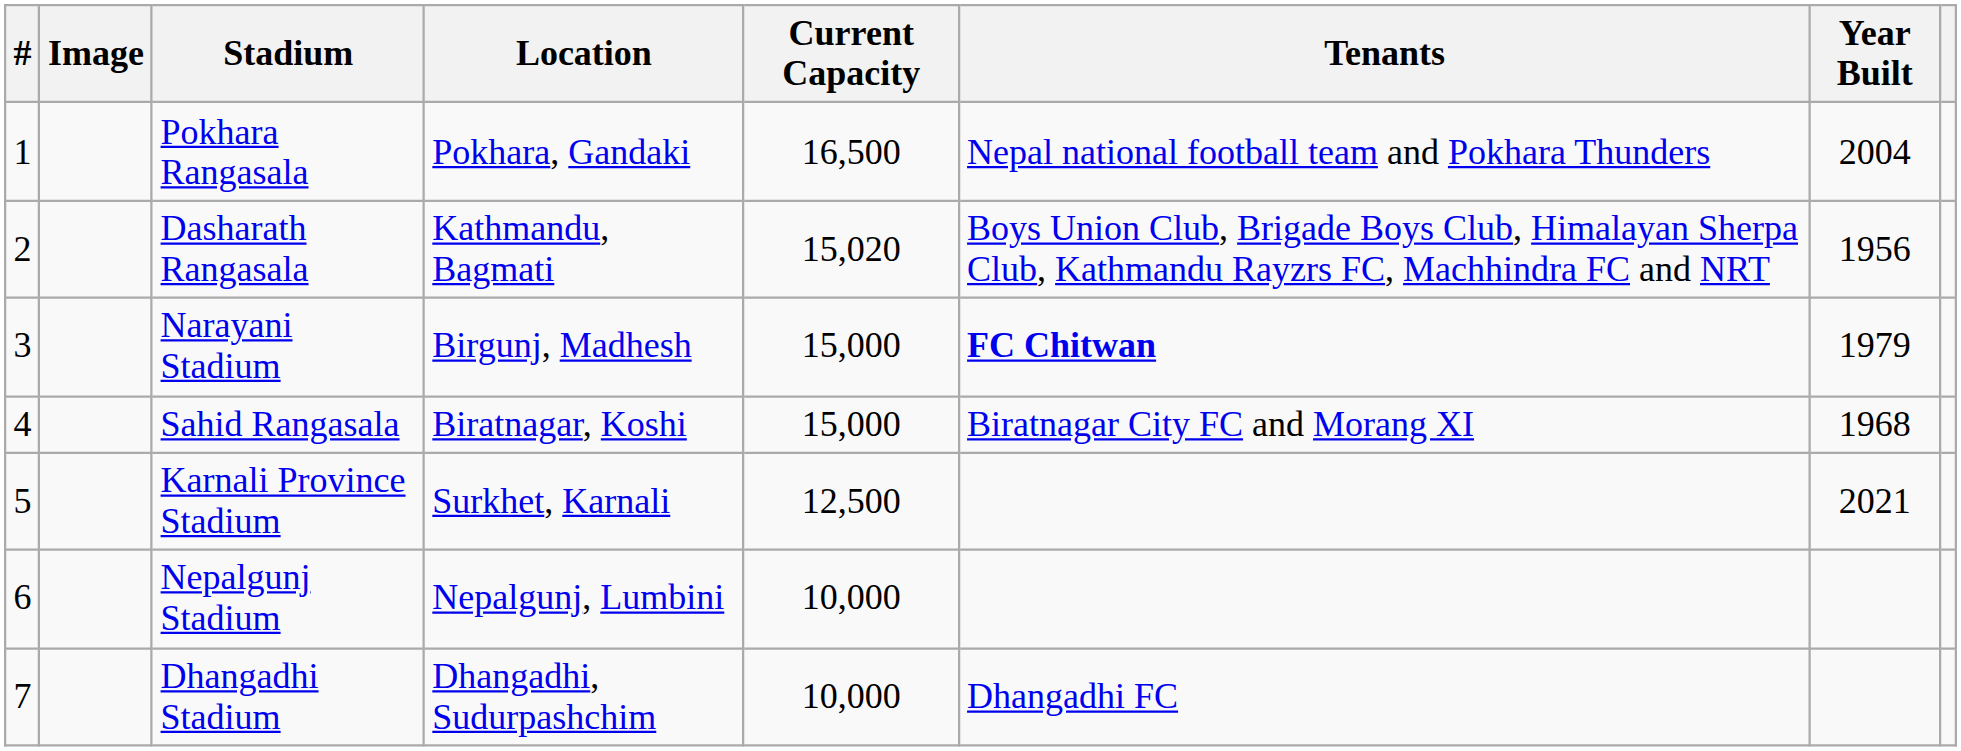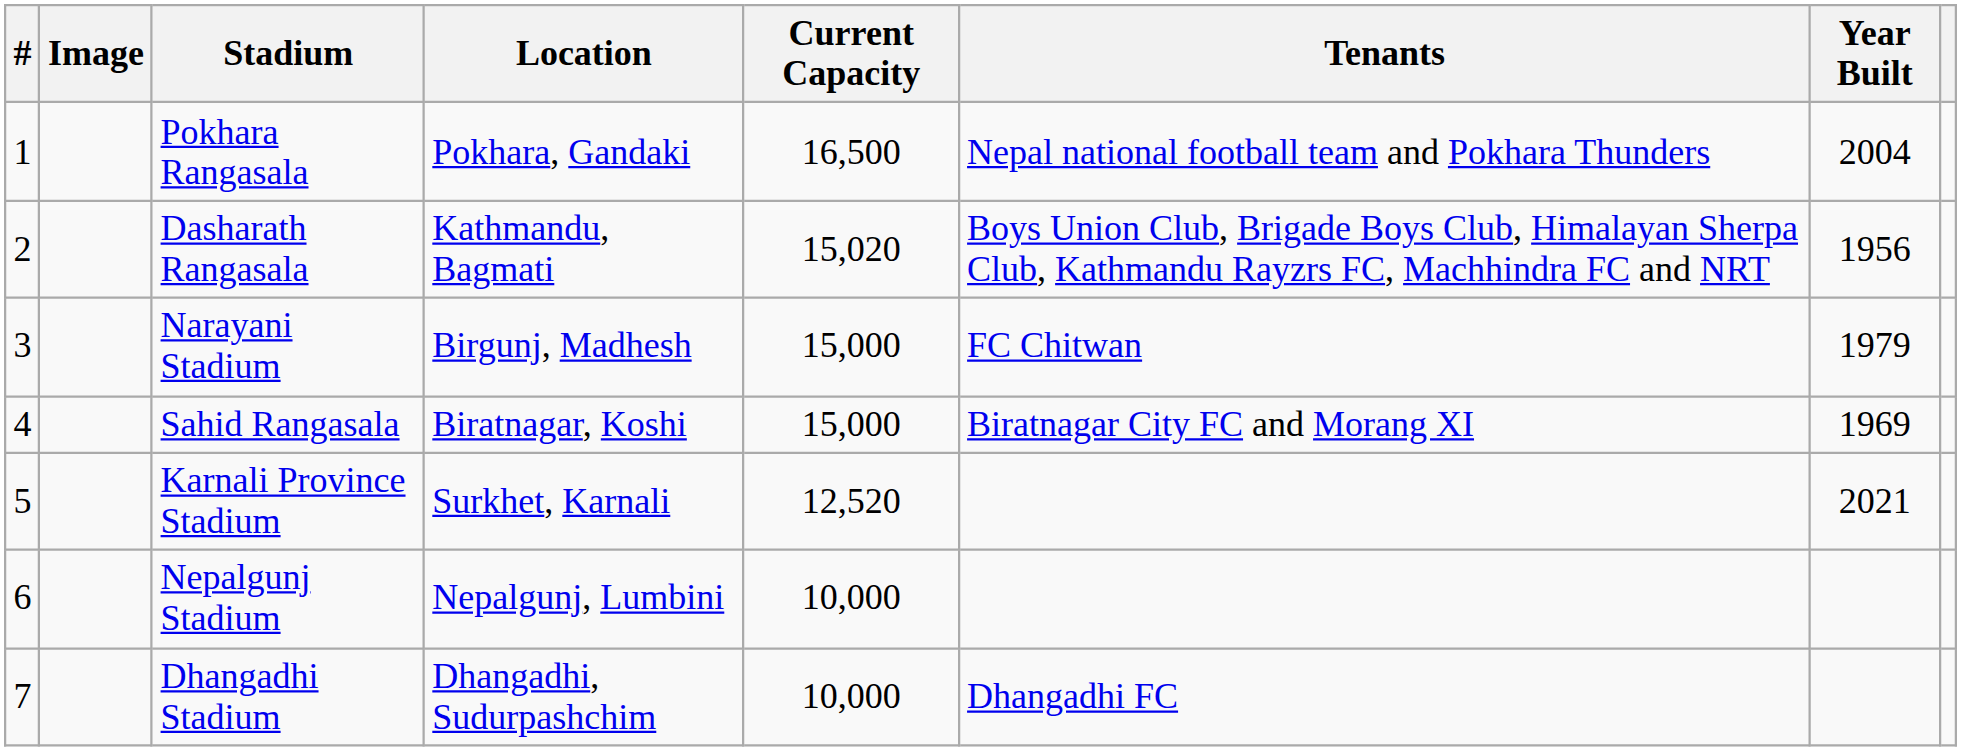 <table class="wikitable sortable">
 <tr>
 <th>#</th>
 <th class="unsortable">Image</th>
 <th>Stadium</th>
 <th>Location</th>
 <th>Current Capacity</th>
 <th>Tenants</th>
 <th>Year Built</th>
 <th></th>
 </tr>
 <tr>
 <td style="text-align:center;">1</td>
 <td></td>
 <td><a href='#'>Pokhara Rangasala</a></td>
 <td><a href='#'>Pokhara</a>, <a href='#'>Gandaki</a></td>
 <td style="text-align:center;">16,500</td>
 <td><a href='#'>Nepal national football team</a> and <a href='#'>Pokhara Thunders</a></td>
 <td style="text-align:center;">2004</td>
 <td style="text-align:center;"></td>
 </tr>
 <tr>
 <td style="text-align:center;">2</td>
 <td></td>
 <td><a href='#'>Dasharath Rangasala</a></td>
 <td><a href='#'>Kathmandu</a>, <a href='#'>Bagmati</a></td>
 <td style="text-align:center;">15,020</td>
 <td><a href='#'>Boys Union Club</a>, <a href='#'>Brigade Boys Club</a>, <a href='#'>Himalayan Sherpa Club</a>, <a href='#'>Kathmandu Rayzrs FC</a>, <a href='#'>Machhindra FC</a> and <a href='#'>NRT</a></td>
 <td style="text-align:center;">1956</td>
 <td style="text-align:center;"></td>
 </tr>
 <tr>
 <td style="text-align:center;">3</td>
 <td></td>
 <td><a href='#'>Narayani Stadium</a></td>
 <td><a href='#'>Birgunj</a>, <a href='#'>Madhesh</a></td>
 <td style="text-align:center;">15,000</td>
-<td><strong><a href='#'>FC Chitwan</a></strong></td>
+<td><a href='#'>FC Chitwan</a></td>
 <td style="text-align:center;">1979</td>
 <td style="text-align:center;"></td>
 </tr>
 <tr>
 <td style="text-align:center;">4</td>
 <td></td>
 <td><a href='#'>Sahid Rangasala</a></td>
 <td><a href='#'>Biratnagar</a>, <a href='#'>Koshi</a></td>
 <td style="text-align:center;">15,000</td>
 <td><a href='#'>Biratnagar City FC</a> and <a href='#'>Morang XI</a></td>
-<td style="text-align:center;">1968</td>
+<td style="text-align:center;">1969</td>
 <td style="text-align:center;"></td>
 </tr>
 <tr>
 <td style="text-align:center;">5</td>
 <td></td>
 <td><a href='#'>Karnali Province Stadium</a></td>
 <td><a href='#'>Surkhet</a>, <a href='#'>Karnali</a></td>
-<td style="text-align:center;">12,500</td>
+<td style="text-align:center;">12,520</td>
 <td></td>
 <td style="text-align:center;">2021</td>
 <td style="text-align:center;"></td>
 </tr>
 <tr>
 <td style="text-align:center;">6</td>
 <td></td>
 <td><a href='#'>Nepalgunj Stadium</a></td>
 <td><a href='#'>Nepalgunj</a>, <a href='#'>Lumbini</a></td>
 <td style="text-align:center;">10,000</td>
 <td></td>
 <td style="text-align:center;"></td>
 <td style="text-align:center;"></td>
 </tr>
 <tr>
 <td style="text-align:center;">7</td>
 <td></td>
 <td><a href='#'>Dhangadhi Stadium</a></td>
 <td><a href='#'>Dhangadhi</a>, <a href='#'>Sudurpashchim</a></td>
 <td style="text-align:center;">10,000</td>
 <td><a href='#'>Dhangadhi FC</a></td>
 <td></td>
 <td style="text-align:center;"></td>
 </tr>
 </table>
